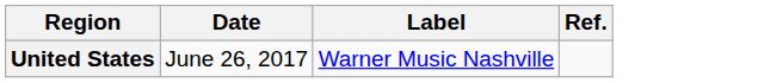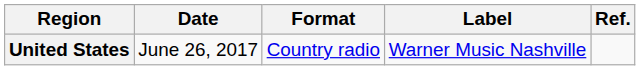 <table class="wikitable plainrowheaders">
 <tr>
 <th scope="col">Region</th>
 <th scope="col">Date</th>
+<th scope="col">Format</th>
 <th scope="col">Label</th>
 <th scope="col">Ref.</th>
 </tr>
 <tr>
 <th scope="row">United States</th>
 <td>June 26, 2017</td>
+<td><a href='#'>Country radio</a></td>
 <td><a href='#'>Warner Music Nashville</a></td>
 <td></td>
 </tr>
 </table>
